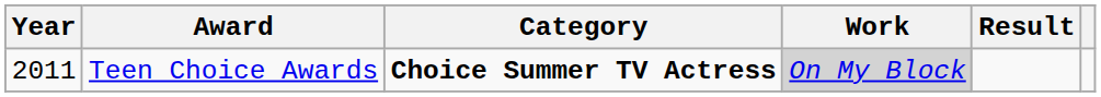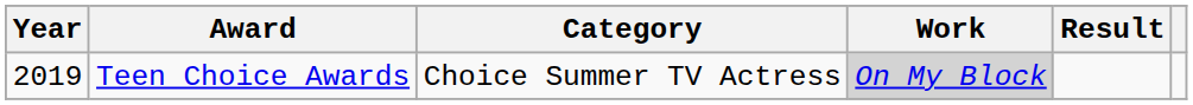 <table class="wikitable sortable">
 <tr>
 <th>Year</th>
 <th>Award</th>
 <th>Category</th>
 <th>Work</th>
 <th>Result</th>
 <th></th>
 </tr>
 <tr>
-<td>2011</td>
+<td>2019</td>
 <td><a href='#'>Teen Choice Awards</a></td>
-<td><strong>Choice Summer TV Actress</strong></td>
+<td>Choice Summer TV Actress</td>
 <td style="background: lightgrey;"><a href='#'><em>On My Block</em></a></td>
 <td></td>
 <td style="text-align:center;"></td>
 </tr>
 </table>
